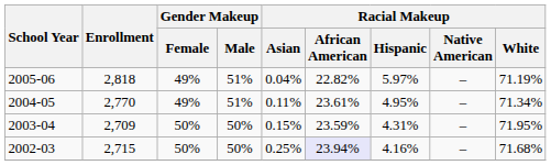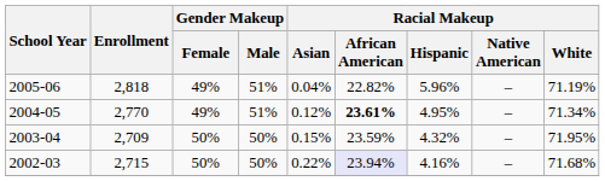 <table class="wikitable" style="font-size: 95%;">
 <tr>
 <th rowspan="2">School Year</th>
 <th rowspan="2">Enrollment</th>
 <th colspan="2">Gender Makeup</th>
 <th colspan="5">Racial Makeup</th>
 </tr>
 <tr>
 <th>Female</th>
 <th>Male</th>
 <th>Asian</th>
 <th>African <br>American</th>
 <th>Hispanic</th>
 <th>Native <br>American</th>
 <th>White</th>
 </tr>
 <tr>
 <td align="left">2005-06</td>
 <td align="center">2,818</td>
 <td align="center">49%</td>
 <td align="center">51%</td>
 <td align="center">0.04%</td>
 <td align="center">22.82%</td>
-<td align="center">5.97%</td>
+<td align="center">5.96%</td>
 <td align="center">–</td>
 <td align="center">71.19%</td>
 </tr>
 <tr>
 <td align="left">2004-05</td>
 <td align="center">2,770</td>
 <td align="center">49%</td>
 <td align="center">51%</td>
-<td align="center">0.11%</td>
-<td align="center">23.61%</td>
+<td align="center">0.12%</td>
+<td align="center"><strong>23.61%</strong></td>
 <td align="center">4.95%</td>
 <td align="center">–</td>
 <td align="center">71.34%</td>
 </tr>
 <tr>
 <td align="left">2003-04</td>
 <td align="center">2,709</td>
 <td align="center">50%</td>
 <td align="center">50%</td>
 <td align="center">0.15%</td>
 <td align="center">23.59%</td>
-<td align="center">4.31%</td>
+<td align="center">4.32%</td>
 <td align="center">–</td>
 <td align="center">71.95%</td>
 </tr>
 <tr>
 <td align="left">2002-03</td>
 <td align="center">2,715</td>
 <td align="center">50%</td>
 <td align="center">50%</td>
-<td align="center">0.25%</td>
+<td align="center">0.22%</td>
 <td align="center" style="background: lavender;">23.94%</td>
 <td align="center">4.16%</td>
 <td align="center">–</td>
 <td align="center">71.68%</td>
 </tr>
 <tr>
 </tr>
 </table>
